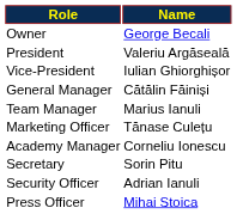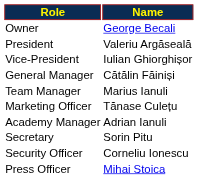 <table class="toccolours">
 <tr>
 <th style="background:#092c54;color:#fff500;border:1px solid #db261d;;">Role</th>
 <th style="background:#092c54;color:#fff500;border:1px solid #db261d;;">Name</th>
 </tr>
 <tr>
 <td>Owner</td>
 <td> <a href='#'>George Becali</a></td>
 </tr>
 <tr>
 <td>President</td>
 <td> Valeriu Argăseală</td>
 </tr>
 <tr>
 <td>Vice-President</td>
 <td> Iulian Ghiorghișor</td>
 </tr>
 <tr>
 <td>General Manager</td>
 <td> Cătălin Făiniși</td>
 </tr>
 <tr>
 <td>Team Manager</td>
 <td> Marius Ianuli</td>
 </tr>
 <tr>
 <td>Marketing Officer</td>
 <td> Tănase Culețu</td>
 </tr>
 <tr>
 <td>Academy Manager</td>
-<td> Corneliu Ionescu</td>
+<td> Adrian Ianuli</td>
 </tr>
 <tr>
 <td>Secretary</td>
 <td> Sorin Pitu</td>
 </tr>
 <tr>
 <td>Security Officer</td>
-<td> Adrian Ianuli</td>
+<td> Corneliu Ionescu</td>
 </tr>
 <tr>
 <td>Press Officer</td>
 <td> <a href='#'>Mihai Stoica</a></td>
 </tr>
 </table>
